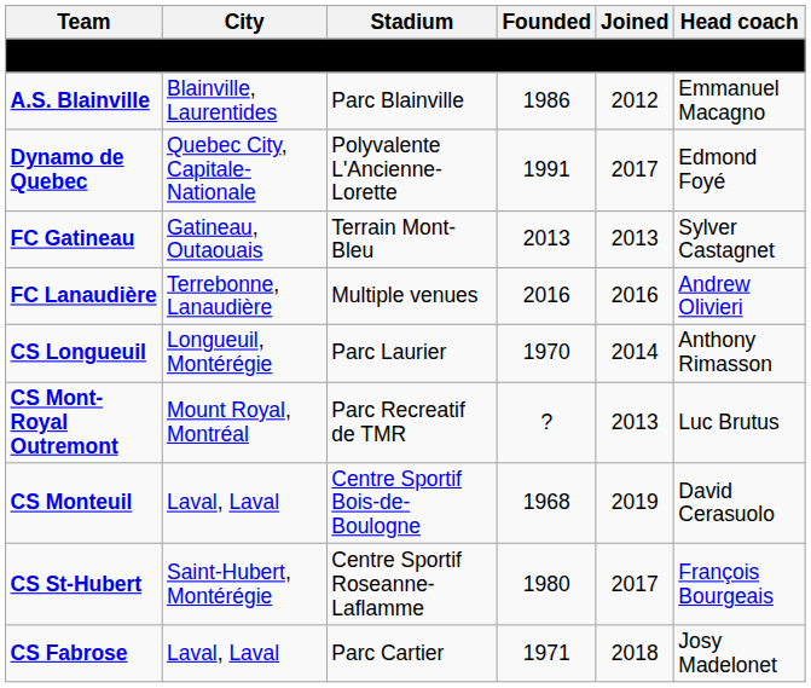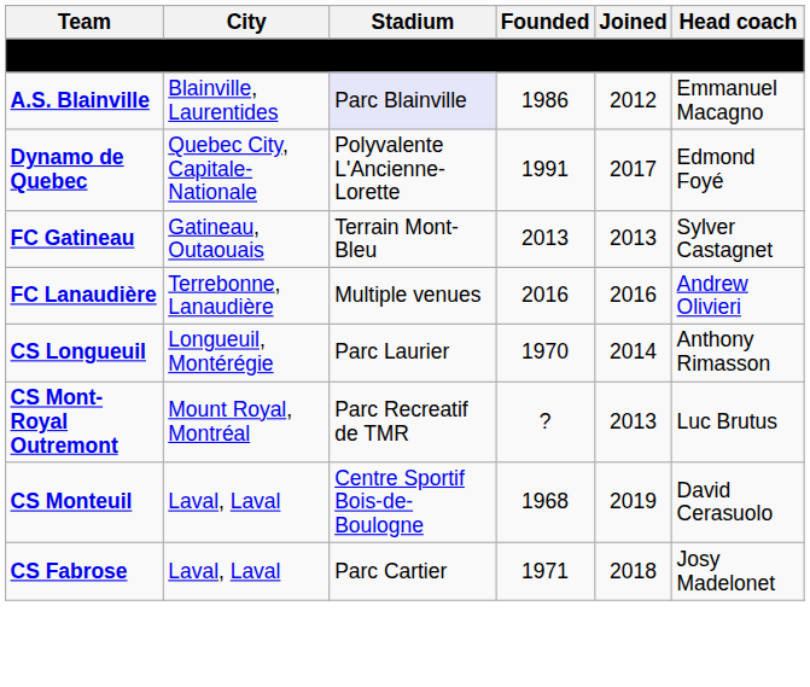 <table class="wikitable" style="text-align:left">
 <tr>
 <th style="background:">Team</th>
 <th style="background:">City</th>
 <th style="background:">Stadium</th>
 <th style="background:">Founded</th>
 <th style="background:">Joined</th>
 <th style="background:">Head coach</th>
 </tr>
 <tr>
 <th style="background:black" colspan="6"><span><strong>Current teams</strong></span></th>
 </tr>
 <tr>
 <td><strong><a href='#'>A.S. Blainville</a></strong></td>
 <td><a href='#'>Blainville</a>, <a href='#'>Laurentides</a></td>
-<td>Parc Blainville</td>
+<td style="background: lavender;">Parc Blainville</td>
 <td align="center">1986</td>
 <td align="center">2012</td>
 <td> Emmanuel Macagno</td>
 </tr>
 <tr>
 <td><strong><a href='#'>Dynamo de Quebec</a></strong></td>
 <td><a href='#'>Quebec City</a>, <a href='#'>Capitale-Nationale</a></td>
 <td>Polyvalente L'Ancienne-Lorette</td>
 <td align="center">1991</td>
 <td align="center">2017</td>
 <td> Edmond Foyé</td>
 </tr>
 <tr>
 <td><strong><a href='#'>FC Gatineau</a></strong></td>
 <td><a href='#'>Gatineau</a>, <a href='#'>Outaouais</a></td>
 <td>Terrain Mont-Bleu</td>
 <td align="center">2013</td>
 <td align="center">2013</td>
 <td> Sylver Castagnet</td>
 </tr>
 <tr>
 <td><strong><a href='#'>FC Lanaudière</a></strong></td>
 <td><a href='#'>Terrebonne</a>, <a href='#'>Lanaudière</a></td>
 <td>Multiple venues</td>
 <td align="center">2016</td>
 <td align="center">2016</td>
 <td> <a href='#'>Andrew Olivieri</a></td>
 </tr>
 <tr>
 <td><strong><a href='#'>CS Longueuil</a></strong></td>
 <td><a href='#'>Longueuil</a>, <a href='#'>Montérégie</a></td>
 <td>Parc Laurier</td>
 <td align="center">1970</td>
 <td align="center">2014</td>
 <td> Anthony Rimasson</td>
 </tr>
 <tr>
 <td><strong><a href='#'>CS Mont-Royal Outremont</a></strong></td>
 <td><a href='#'>Mount Royal</a>, <a href='#'>Montréal</a></td>
 <td>Parc Recreatif de TMR</td>
 <td align="center">?</td>
 <td align="center">2013</td>
 <td> Luc Brutus</td>
 </tr>
 <tr>
 <td><strong><a href='#'>CS Monteuil</a></strong></td>
 <td><a href='#'>Laval</a>, <a href='#'>Laval</a></td>
 <td><a href='#'>Centre Sportif Bois-de-Boulogne</a></td>
 <td align="center">1968</td>
 <td align="center">2019</td>
 <td> David Cerasuolo</td>
 </tr>
 <tr>
-<td><strong><a href='#'>CS St-Hubert</a></strong></td>
-<td><a href='#'>Saint-Hubert</a>,  <a href='#'>Montérégie</a></td>
-<td>Centre Sportif Roseanne-Laflamme</td>
-<td align="center">1980</td>
-<td align="center">2017</td>
-<td> <a href='#'>François Bourgeais</a></td>
-</tr>
-<tr>
 <td><strong><a href='#'>CS Fabrose</a></strong></td>
 <td><a href='#'>Laval</a>, <a href='#'>Laval</a></td>
 <td>Parc Cartier</td>
 <td align="center">1971</td>
 <td align="center">2018</td>
 <td> Josy Madelonet</td>
 </tr>
 </table>
